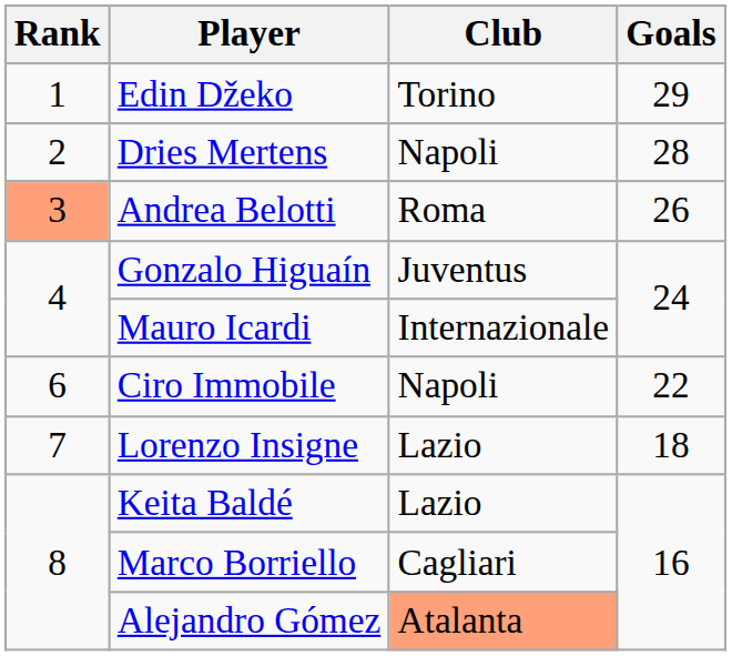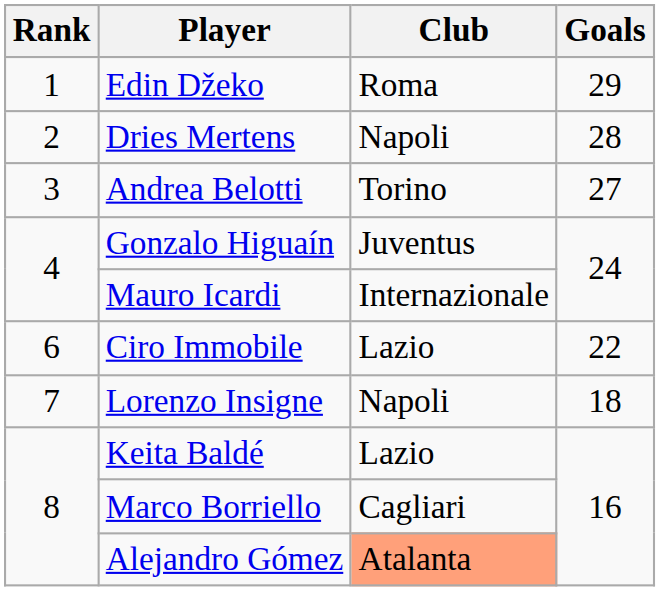 <table class="wikitable" style="text-align:center">
 <tr>
 <th>Rank</th>
 <th>Player</th>
 <th>Club</th>
 <th>Goals</th>
 </tr>
 <tr>
 <td>1</td>
 <td align=left> <a href='#'>Edin Džeko</a></td>
-<td align=left>Torino</td>
+<td align=left>Roma</td>
 <td>29</td>
 </tr>
 <tr>
 <td>2</td>
 <td align=left> <a href='#'>Dries Mertens</a></td>
 <td align=left>Napoli</td>
 <td>28</td>
 </tr>
 <tr>
-<td style="background: lightsalmon;">3</td>
+<td>3</td>
 <td align=left> <a href='#'>Andrea Belotti</a></td>
-<td align=left>Roma</td>
-<td>26</td>
+<td align=left>Torino</td>
+<td>27</td>
 </tr>
 <tr>
 <td rowspan="2">4</td>
 <td align=left> <a href='#'>Gonzalo Higuaín</a></td>
 <td align=left>Juventus</td>
 <td rowspan="2">24</td>
 </tr>
 <tr>
 <td align=left> <a href='#'>Mauro Icardi</a></td>
 <td align=left>Internazionale</td>
 </tr>
 <tr>
 <td>6</td>
 <td align=left> <a href='#'>Ciro Immobile</a></td>
-<td align=left>Napoli</td>
+<td align=left>Lazio</td>
 <td>22</td>
 </tr>
 <tr>
 <td>7</td>
 <td align=left> <a href='#'>Lorenzo Insigne</a></td>
-<td align=left>Lazio</td>
+<td align=left>Napoli</td>
 <td>18</td>
 </tr>
 <tr>
 <td rowspan="3">8</td>
 <td align=left> <a href='#'>Keita Baldé</a></td>
 <td align=left>Lazio</td>
 <td rowspan="3">16</td>
 </tr>
 <tr>
 <td align=left> <a href='#'>Marco Borriello</a></td>
 <td align=left>Cagliari</td>
 </tr>
 <tr>
 <td align=left> <a href='#'>Alejandro Gómez</a></td>
 <td align=left style="background: lightsalmon;">Atalanta</td>
 </tr>
 </table>
